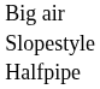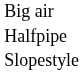 <table>
 <tr>
 <td>Big air<br></td>
+<td></td>
+<td></td>
+<td></td>
+</tr>
+<tr>
+<td>Halfpipe<br></td>
 <td></td>
 <td></td>
 <td></td>
 </tr>
 <tr>
 <td>Slopestyle<br></td>
 <td></td>
 <td></td>
 <td></td>
 </tr>
-<tr>
-<td>Halfpipe<br></td>
-<td></td>
-<td></td>
-<td></td>
-</tr>
 </table>
